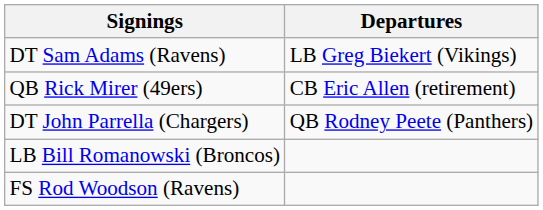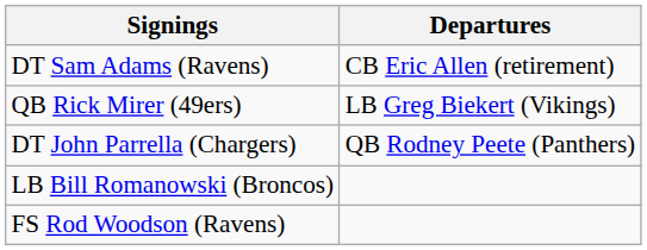 <table class="wikitable">
 <tr>
 <th>Signings</th>
 <th>Departures</th>
 </tr>
 <tr>
 <td>DT <a href='#'>Sam Adams</a> (Ravens)</td>
-<td>LB <a href='#'>Greg Biekert</a> (Vikings)</td>
+<td>CB <a href='#'>Eric Allen</a> (retirement)</td>
 </tr>
 <tr>
 <td>QB <a href='#'>Rick Mirer</a> (49ers)</td>
-<td>CB <a href='#'>Eric Allen</a> (retirement)</td>
+<td>LB <a href='#'>Greg Biekert</a> (Vikings)</td>
 </tr>
 <tr>
 <td>DT <a href='#'>John Parrella</a> (Chargers)</td>
 <td>QB <a href='#'>Rodney Peete</a> (Panthers)</td>
 </tr>
 <tr>
 <td>LB <a href='#'>Bill Romanowski</a> (Broncos)</td>
 <td></td>
 </tr>
 <tr>
 <td>FS <a href='#'>Rod Woodson</a> (Ravens)</td>
 <td></td>
 </tr>
 </table>
